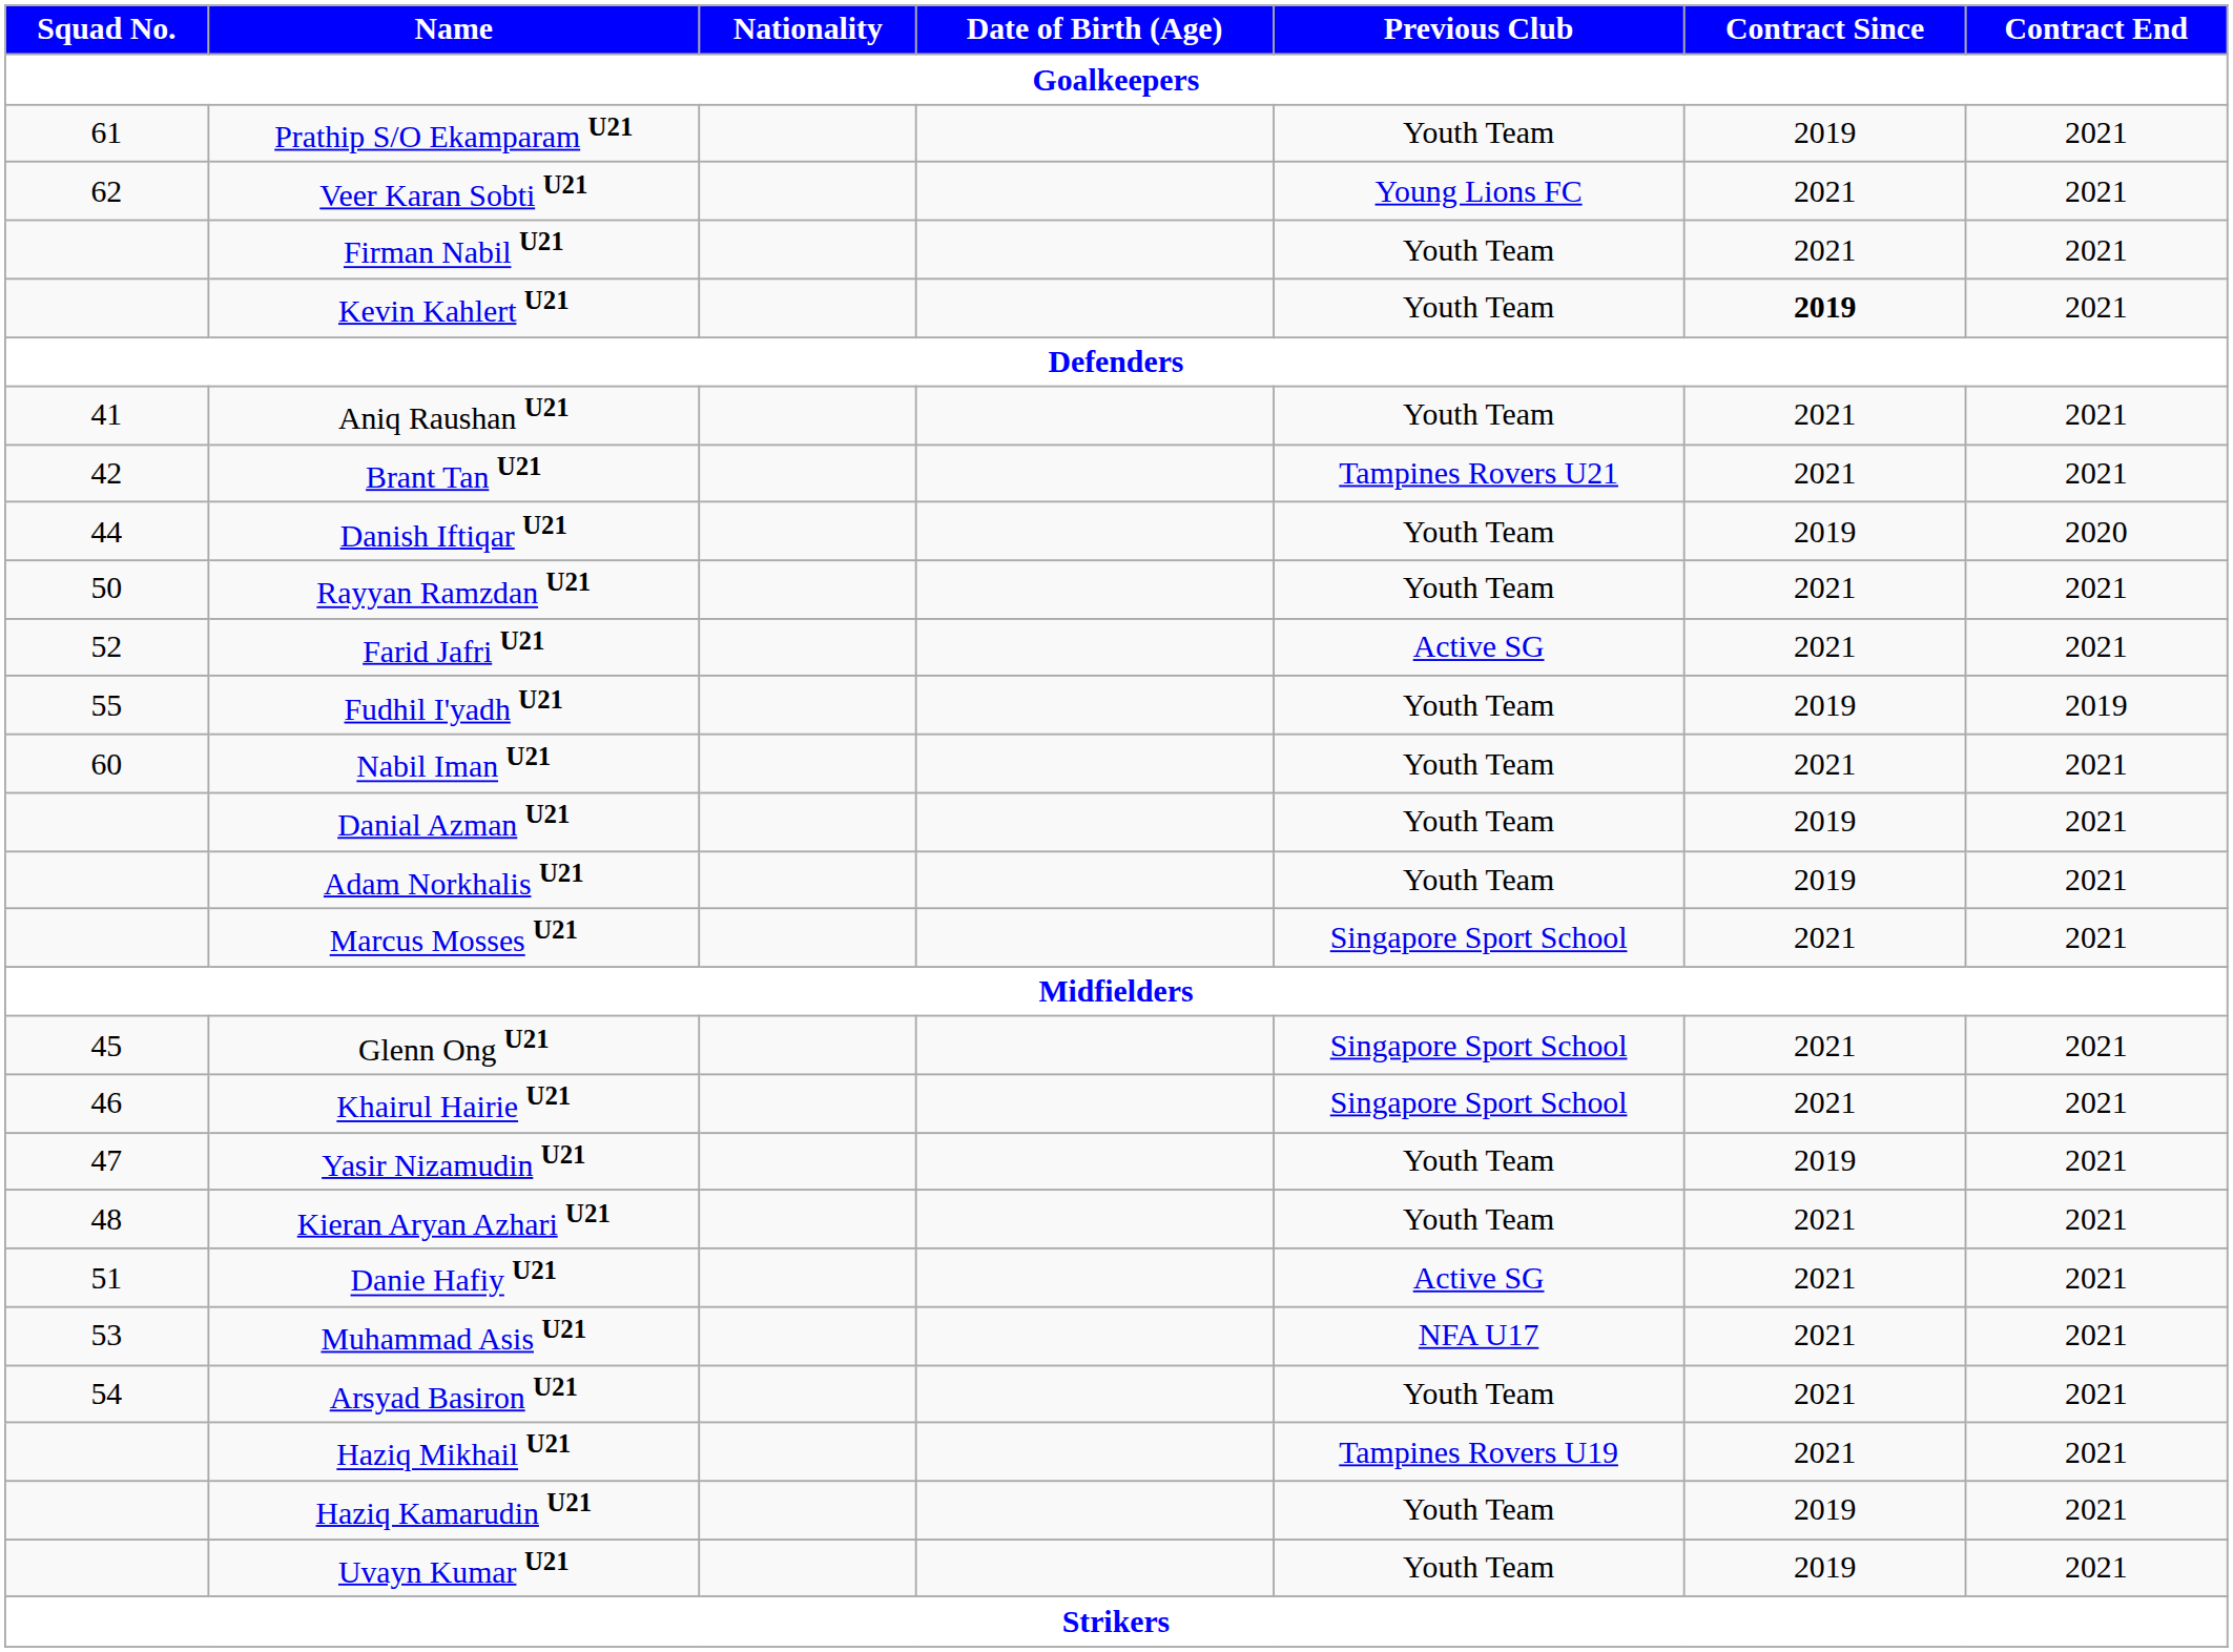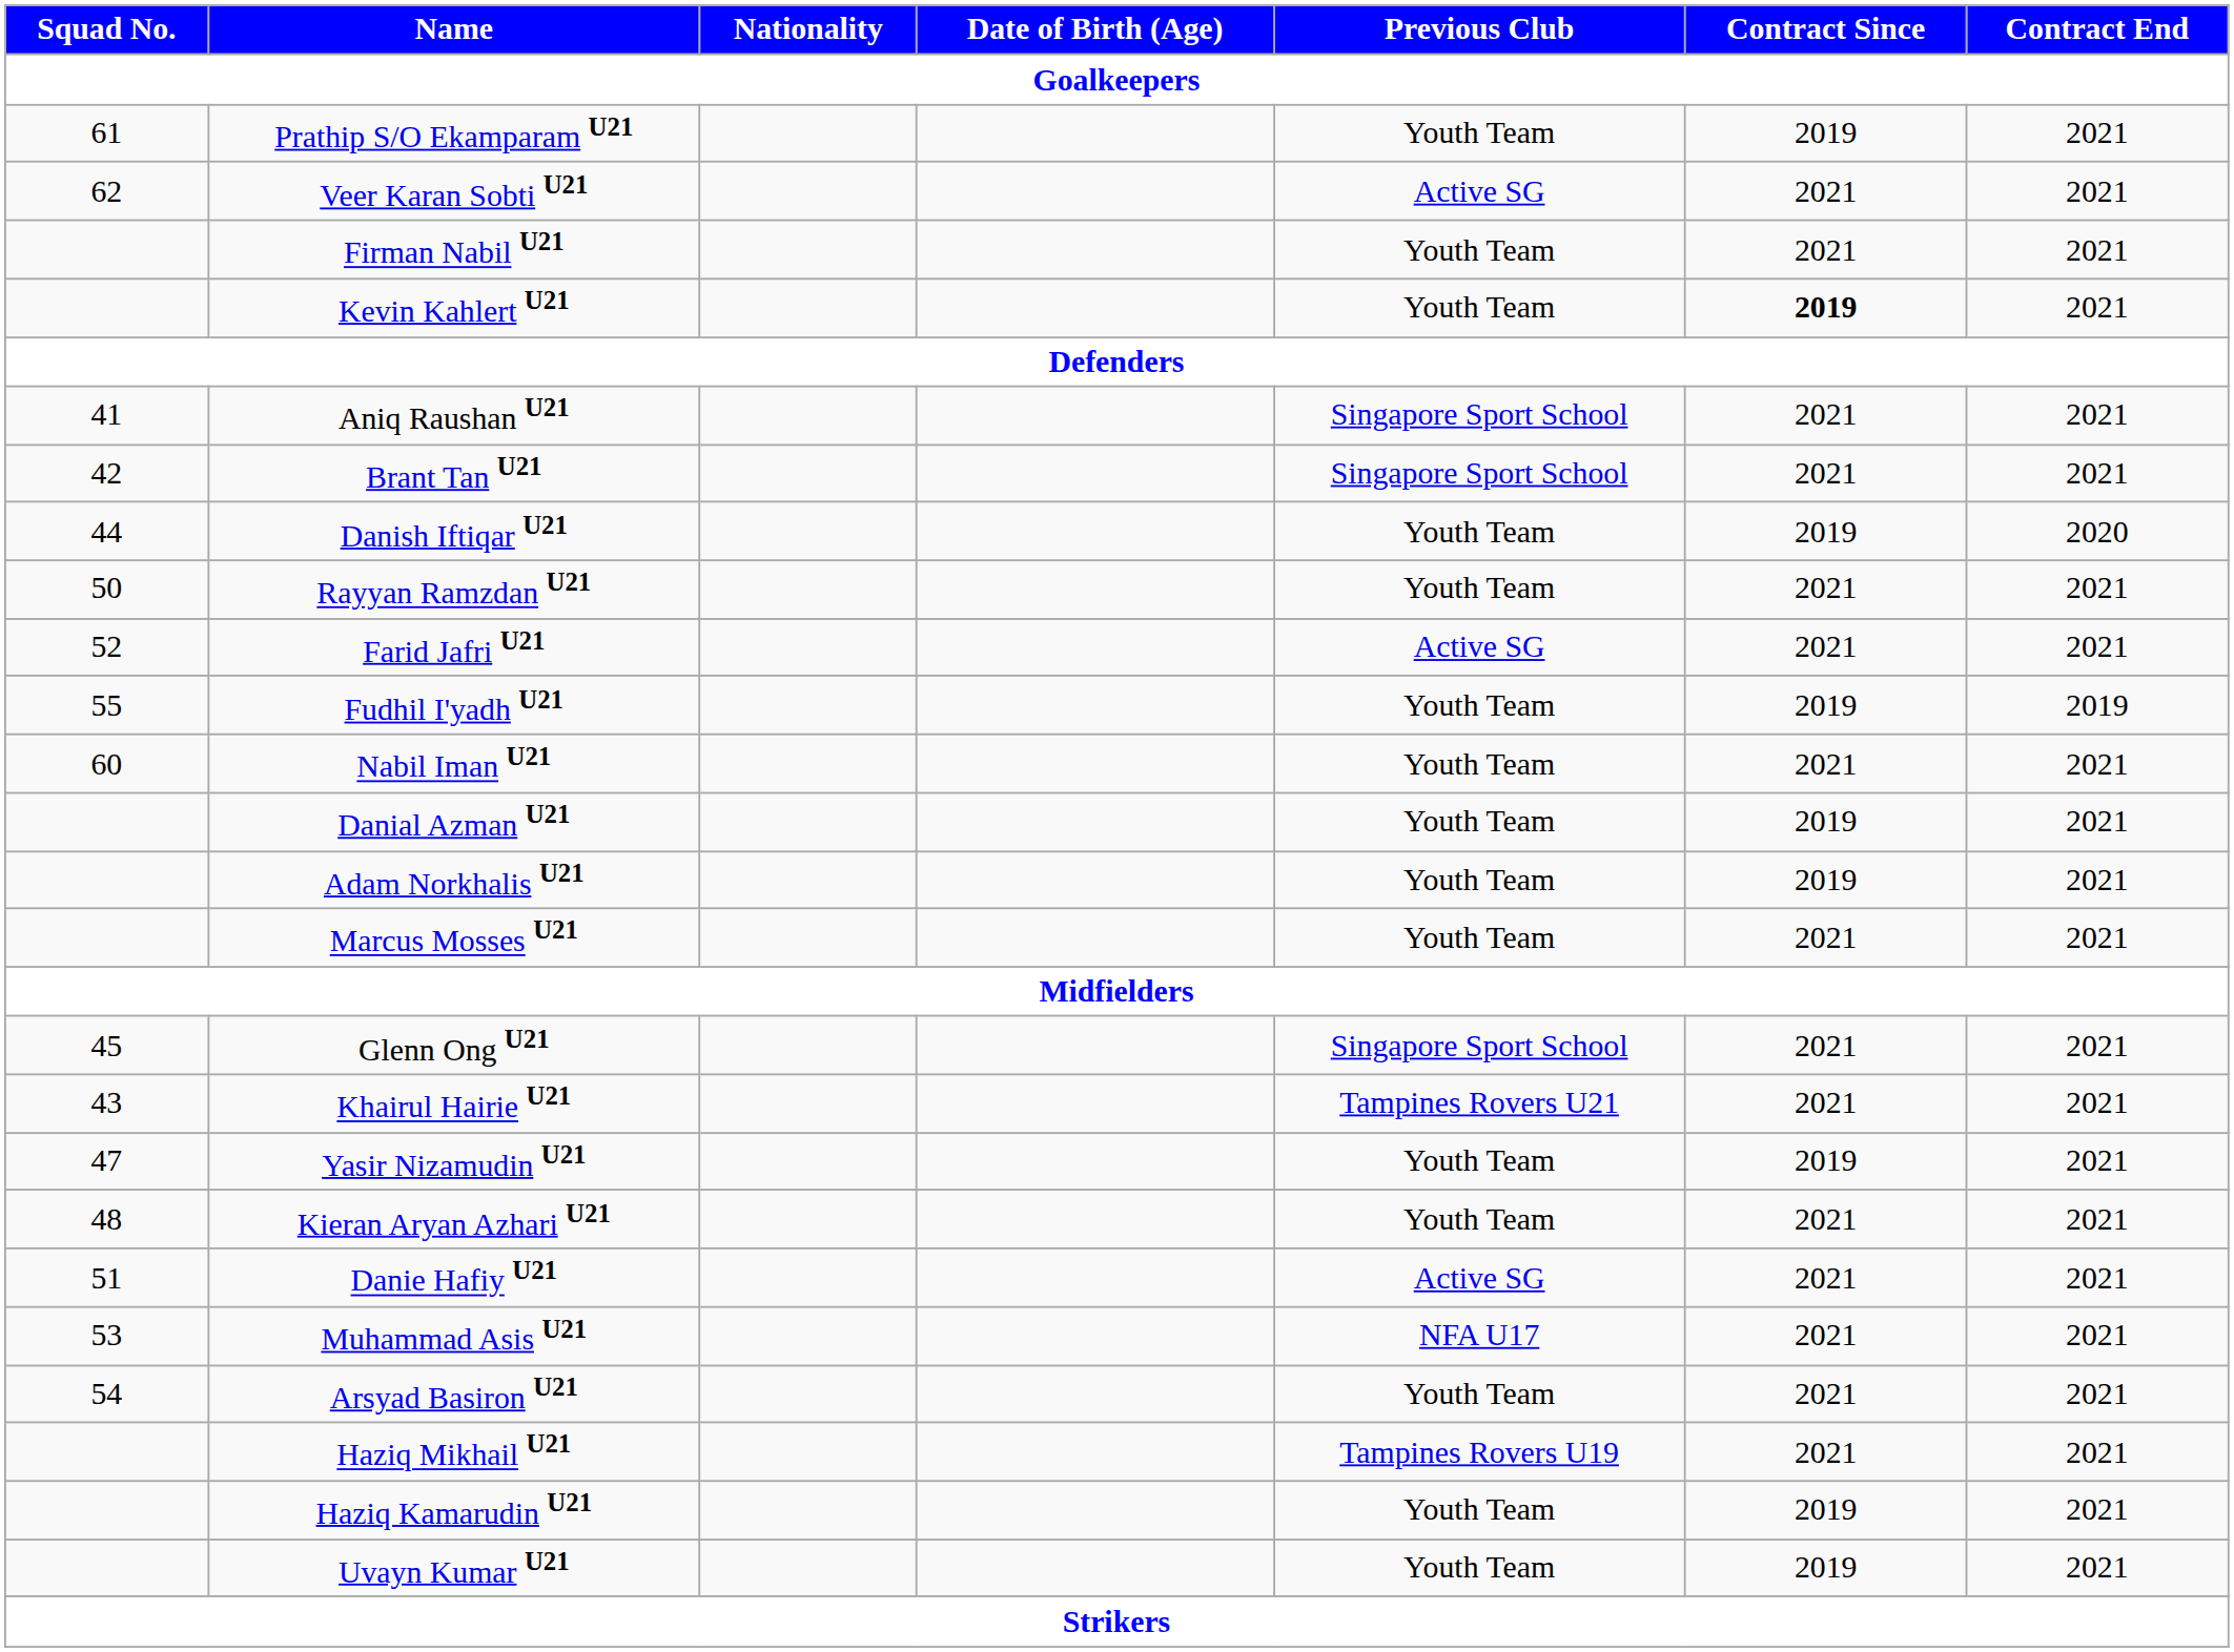 <table class="wikitable" style="text-align:center; font-size:100%; width:90%;">
 <tr>
 <th style="background:Blue; color:white; text-align:center;">Squad No.</th>
 <th style="background:Blue; color:white; text-align:center;">Name</th>
 <th style="background:Blue; color:white; text-align:center;">Nationality</th>
 <th style="background:Blue; color:white; text-align:center;">Date of Birth (Age)</th>
 <th style="background:Blue; color:white; text-align:center;">Previous Club</th>
 <th style="background:Blue; color:white; text-align:center;">Contract Since</th>
 <th style="background:Blue; color:white; text-align:center;">Contract End</th>
 </tr>
 <tr>
 <th colspan="8" style="background:white; color:blue; text-align:center">Goalkeepers</th>
 </tr>
 <tr>
 <td>61</td>
 <td><a href='#'>Prathip S/O Ekamparam</a> <sup><strong>U21</strong></sup></td>
 <td></td>
 <td></td>
 <td>Youth Team</td>
 <td>2019</td>
 <td>2021</td>
 </tr>
 <tr>
 <td>62</td>
 <td><a href='#'>Veer Karan Sobti</a> <sup><strong>U21</strong></sup></td>
 <td></td>
 <td></td>
-<td> <a href='#'>Young Lions FC</a></td>
+<td> <a href='#'>Active SG</a></td>
 <td>2021</td>
 <td>2021</td>
 </tr>
 <tr>
 <td></td>
 <td><a href='#'>Firman Nabil</a> <sup><strong>U21</strong></sup></td>
 <td></td>
 <td></td>
 <td>Youth Team</td>
 <td>2021</td>
 <td>2021</td>
 </tr>
 <tr>
 <td></td>
 <td><a href='#'>Kevin Kahlert</a> <sup><strong>U21</strong></sup></td>
 <td></td>
 <td></td>
 <td>Youth Team</td>
 <td><strong>2019</strong></td>
 <td>2021</td>
 </tr>
 <tr>
 <th colspan="8" style="background:white; color:blue; text-align:center">Defenders</th>
 </tr>
 <tr>
 <td>41</td>
 <td>Aniq Raushan <sup><strong>U21</strong></sup></td>
 <td></td>
 <td></td>
-<td>Youth Team</td>
+<td> <a href='#'>Singapore Sport School</a></td>
 <td>2021</td>
 <td>2021</td>
 </tr>
 <tr>
 <td>42</td>
 <td><a href='#'>Brant Tan</a> <sup><strong>U21</strong></sup></td>
 <td></td>
 <td></td>
-<td> <a href='#'>Tampines Rovers U21</a></td>
+<td> <a href='#'>Singapore Sport School</a></td>
 <td>2021</td>
 <td>2021</td>
 </tr>
 <tr>
 <td>44</td>
 <td><a href='#'>Danish Iftiqar</a> <sup><strong>U21</strong></sup></td>
 <td></td>
 <td></td>
 <td>Youth Team</td>
 <td>2019</td>
 <td>2020</td>
 </tr>
 <tr>
 <td>50</td>
 <td><a href='#'>Rayyan Ramzdan</a> <sup><strong>U21</strong></sup></td>
 <td></td>
 <td></td>
 <td>Youth Team</td>
 <td>2021</td>
 <td>2021</td>
 </tr>
 <tr>
 <td>52</td>
 <td><a href='#'>Farid Jafri</a> <sup><strong>U21</strong></sup></td>
 <td></td>
 <td></td>
 <td> <a href='#'>Active SG</a></td>
 <td>2021</td>
 <td>2021</td>
 </tr>
 <tr>
 <td>55</td>
 <td><a href='#'>Fudhil I'yadh</a> <sup><strong>U21</strong></sup></td>
 <td></td>
 <td></td>
 <td>Youth Team</td>
 <td>2019</td>
 <td>2019</td>
 </tr>
 <tr>
 <td>60</td>
 <td><a href='#'>Nabil Iman</a> <sup><strong>U21</strong></sup></td>
 <td></td>
 <td></td>
 <td>Youth Team</td>
 <td>2021</td>
 <td>2021</td>
 </tr>
 <tr>
 <td></td>
 <td><a href='#'>Danial Azman</a> <sup><strong>U21</strong></sup></td>
 <td></td>
 <td></td>
 <td>Youth Team</td>
 <td>2019</td>
 <td>2021</td>
 </tr>
 <tr>
 <td></td>
 <td><a href='#'>Adam Norkhalis</a> <sup><strong>U21</strong></sup></td>
 <td></td>
 <td></td>
 <td>Youth Team</td>
 <td>2019</td>
 <td>2021</td>
 </tr>
 <tr>
 <td></td>
 <td><a href='#'>Marcus Mosses</a> <sup><strong>U21</strong></sup></td>
 <td></td>
 <td></td>
-<td> <a href='#'>Singapore Sport School</a></td>
+<td>Youth Team</td>
 <td>2021</td>
 <td>2021</td>
 </tr>
 <tr>
 <th colspan="8" style="background:white; color:blue; text-align:center">Midfielders</th>
 </tr>
 <tr>
 <td>45</td>
 <td>Glenn Ong <sup><strong>U21</strong></sup></td>
 <td></td>
 <td></td>
 <td> <a href='#'>Singapore Sport School</a></td>
 <td>2021</td>
 <td>2021</td>
 </tr>
 <tr>
-<td>46</td>
+<td>43</td>
 <td><a href='#'>Khairul Hairie</a> <sup><strong>U21</strong></sup></td>
 <td></td>
 <td></td>
-<td> <a href='#'>Singapore Sport School</a></td>
+<td> <a href='#'>Tampines Rovers U21</a></td>
 <td>2021</td>
 <td>2021</td>
 </tr>
 <tr>
 <td>47</td>
 <td><a href='#'>Yasir Nizamudin</a> <sup><strong>U21</strong></sup></td>
 <td></td>
 <td></td>
 <td>Youth Team</td>
 <td>2019</td>
 <td>2021</td>
 </tr>
 <tr>
 <td>48</td>
 <td><a href='#'>Kieran Aryan Azhari</a> <sup><strong>U21</strong></sup></td>
 <td></td>
 <td></td>
 <td>Youth Team</td>
 <td>2021</td>
 <td>2021</td>
 </tr>
 <tr>
 <td>51</td>
 <td><a href='#'>Danie Hafiy</a> <sup><strong>U21</strong></sup></td>
 <td></td>
 <td></td>
 <td> <a href='#'>Active SG</a></td>
 <td>2021</td>
 <td>2021</td>
 </tr>
 <tr>
 <td>53</td>
 <td><a href='#'>Muhammad Asis</a> <sup><strong>U21</strong></sup></td>
 <td></td>
 <td></td>
 <td> <a href='#'>NFA U17</a></td>
 <td>2021</td>
 <td>2021</td>
 </tr>
 <tr>
 <td>54</td>
 <td><a href='#'>Arsyad Basiron</a> <sup><strong>U21</strong></sup></td>
 <td></td>
 <td></td>
 <td>Youth Team</td>
 <td>2021</td>
 <td>2021</td>
 </tr>
 <tr>
 <td></td>
 <td><a href='#'>Haziq Mikhail</a> <sup><strong>U21</strong></sup></td>
 <td></td>
 <td></td>
 <td> <a href='#'>Tampines Rovers U19</a></td>
 <td>2021</td>
 <td>2021</td>
 </tr>
 <tr>
 <td></td>
 <td><a href='#'>Haziq Kamarudin</a> <sup><strong>U21</strong></sup></td>
 <td></td>
 <td></td>
 <td>Youth Team</td>
 <td>2019</td>
 <td>2021</td>
 </tr>
 <tr>
 <td></td>
 <td><a href='#'>Uvayn Kumar</a> <sup><strong>U21</strong></sup></td>
 <td></td>
 <td></td>
 <td>Youth Team</td>
 <td>2019</td>
 <td>2021</td>
 </tr>
 <tr>
 <th colspan="8" style="background:white; color:blue; text-align:center">Strikers</th>
 </tr>
 <tr>
 </tr>
 </table>
